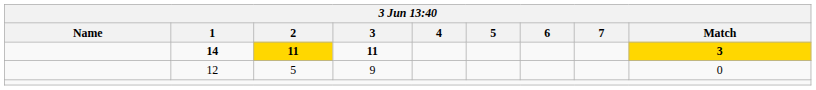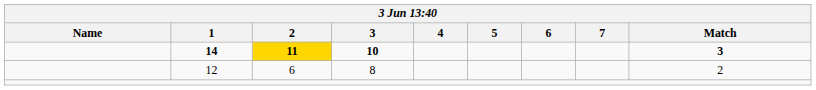 <table class=wikitable style="text-align:center; width: 55%">
 <tr>
 <th colspan=17><em> 3 Jun 13:40</em></th>
 </tr>
 <tr>
 <th>Name</th>
 <th>1</th>
 <th>2</th>
 <th>3</th>
 <th>4</th>
 <th>5</th>
 <th>6</th>
 <th>7</th>
 <th>Match</th>
 </tr>
 <tr>
 <td style="text-align:left;"><strong></strong></td>
 <td><strong>14</strong></td>
 <td style="background: gold;"><strong>11</strong></td>
-<td><strong>11</strong></td>
+<td><strong>10</strong></td>
 <td></td>
 <td></td>
 <td></td>
 <td></td>
-<td style="background: gold;"><strong>3</strong></td>
+<td><strong>3</strong></td>
 </tr>
 <tr>
 <td style="text-align:left;"></td>
 <td>12</td>
-<td>5</td>
-<td>9</td>
+<td>6</td>
+<td>8</td>
 <td></td>
 <td></td>
 <td></td>
 <td></td>
-<td>0</td>
+<td>2</td>
 </tr>
 <tr>
 <td colspan=17></td>
 </tr>
 </table>
